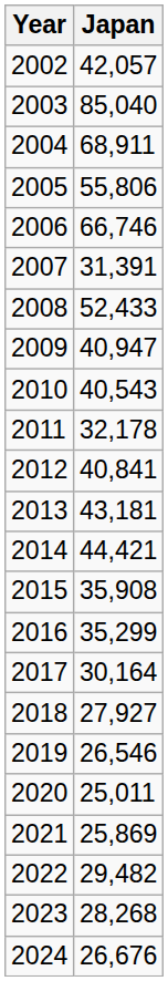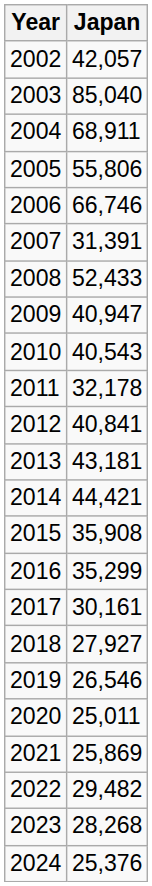 <table class="wikitable">
 <tr>
 <th>Year</th>
 <th>Japan</th>
 </tr>
 <tr>
 <td>2002</td>
 <td>42,057</td>
 </tr>
 <tr>
 <td>2003</td>
 <td>85,040</td>
 </tr>
 <tr>
 <td>2004</td>
 <td>68,911</td>
 </tr>
 <tr>
 <td>2005</td>
 <td>55,806</td>
 </tr>
 <tr>
 <td>2006</td>
 <td>66,746</td>
 </tr>
 <tr>
 <td>2007</td>
 <td>31,391</td>
 </tr>
 <tr>
 <td>2008</td>
 <td>52,433</td>
 </tr>
 <tr>
 <td>2009</td>
 <td>40,947</td>
 </tr>
 <tr>
 <td>2010</td>
 <td>40,543</td>
 </tr>
 <tr>
 <td>2011</td>
 <td>32,178</td>
 </tr>
 <tr>
 <td>2012</td>
 <td>40,841</td>
 </tr>
 <tr>
 <td>2013</td>
 <td>43,181</td>
 </tr>
 <tr>
 <td>2014</td>
 <td>44,421</td>
 </tr>
 <tr>
 <td>2015</td>
 <td>35,908</td>
 </tr>
 <tr>
 <td>2016</td>
 <td>35,299</td>
 </tr>
 <tr>
 <td>2017</td>
-<td>30,164</td>
+<td>30,161</td>
 </tr>
 <tr>
 <td>2018</td>
 <td>27,927</td>
 </tr>
 <tr>
 <td>2019</td>
 <td>26,546</td>
 </tr>
 <tr>
 <td>2020</td>
 <td>25,011</td>
 </tr>
 <tr>
 <td>2021</td>
 <td>25,869</td>
 </tr>
 <tr>
 <td>2022</td>
 <td>29,482</td>
 </tr>
 <tr>
 <td>2023</td>
 <td>28,268</td>
 </tr>
 <tr>
 <td>2024</td>
-<td>26,676</td>
+<td>25,376</td>
 </tr>
 </table>
